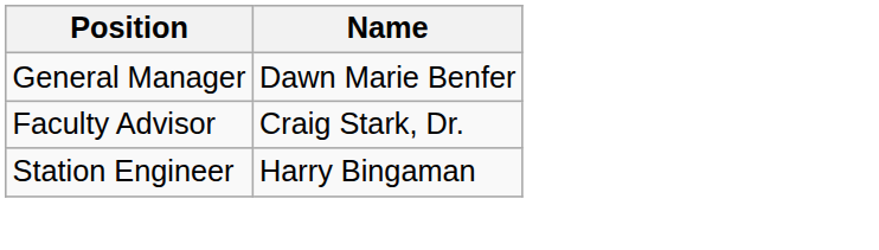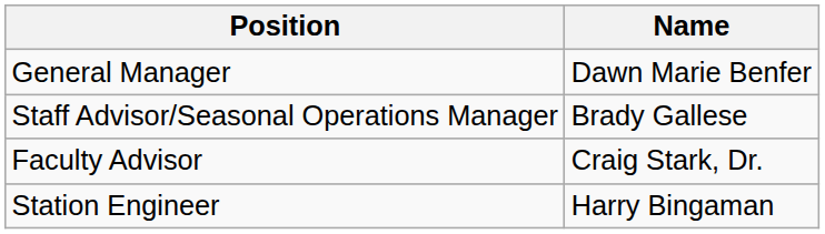 <table class="wikitable sortable">
 <tr>
 <th>Position</th>
 <th>Name</th>
 </tr>
 <tr>
 <td>General Manager</td>
 <td>Dawn Marie Benfer</td>
 </tr>
 <tr>
+<td>Staff Advisor/Seasonal Operations Manager</td>
+<td>Brady Gallese</td>
+</tr>
+<tr>
 <td>Faculty Advisor</td>
 <td>Craig Stark, Dr.</td>
 </tr>
 <tr>
 <td>Station Engineer</td>
 <td>Harry Bingaman</td>
 </tr>
 </table>
